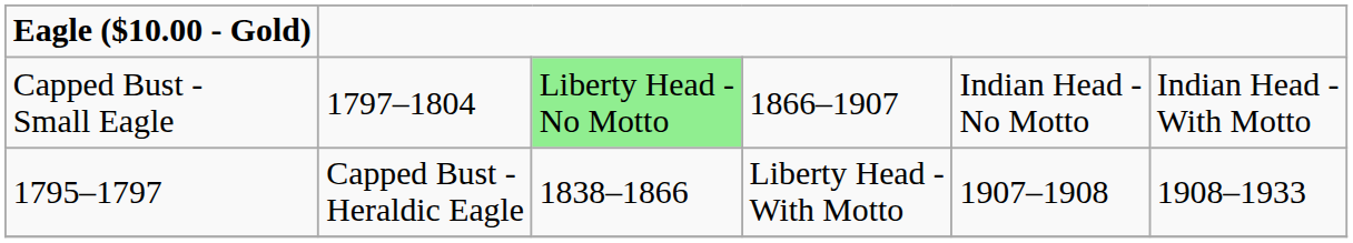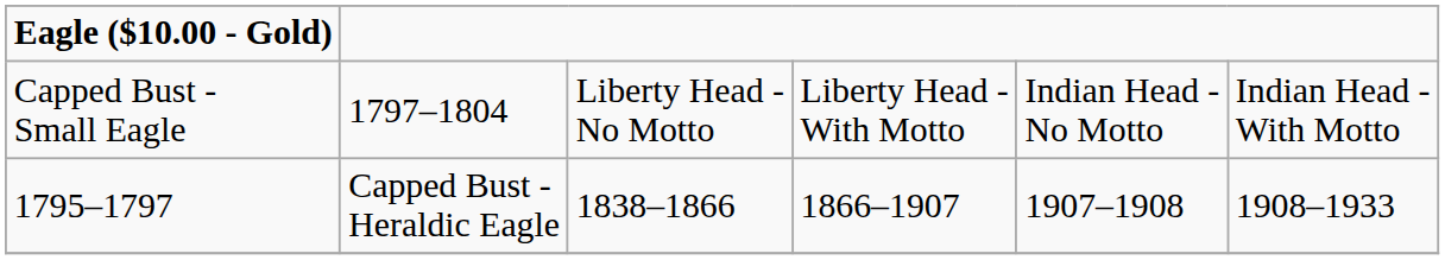 <table class="wikitable">
 <tr>
 <td><strong>Eagle ($10.00 - Gold)</strong></td>
 </tr>
 <tr>
 <td>Capped Bust -<br>Small Eagle</td>
 <td>1797–1804</td>
-<td style="background: lightgreen;">Liberty Head -<br>No Motto</td>
-<td>1866–1907</td>
+<td>Liberty Head -<br>No Motto</td>
+<td>Liberty Head -<br>With Motto</td>
 <td>Indian Head -<br>No Motto</td>
 <td>Indian Head -<br>With Motto</td>
 </tr>
 <tr>
 <td>1795–1797</td>
 <td>Capped Bust -<br>Heraldic Eagle</td>
 <td>1838–1866</td>
-<td>Liberty Head -<br>With Motto</td>
+<td>1866–1907</td>
 <td>1907–1908</td>
 <td>1908–1933</td>
 </tr>
 <tr>
 </tr>
 </table>
